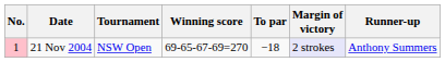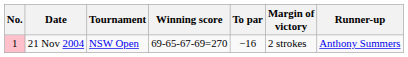 <table class="wikitable" style="font-size:95%;">
 <tr>
 <th>No.</th>
 <th>Date</th>
 <th>Tournament</th>
 <th>Winning score</th>
 <th>To par</th>
 <th>Margin of<br>victory</th>
 <th>Runner-up</th>
 </tr>
 <tr>
 <td align=center style="background: pink;">1</td>
 <td align=right>21 Nov <a href='#'>2004</a></td>
 <td><a href='#'>NSW Open</a></td>
 <td>69-65-67-69=270</td>
-<td align=center>−18</td>
-<td style="background: lavender;">2 strokes</td>
+<td align=center>−16</td>
+<td>2 strokes</td>
 <td> <a href='#'>Anthony Summers</a></td>
 </tr>
 </table>
